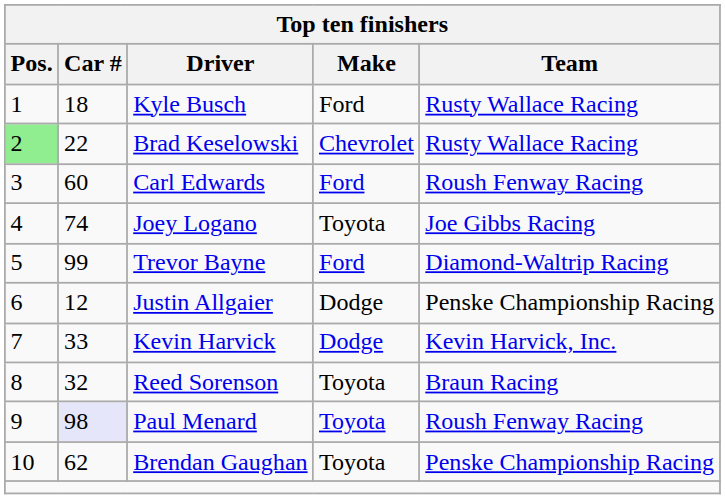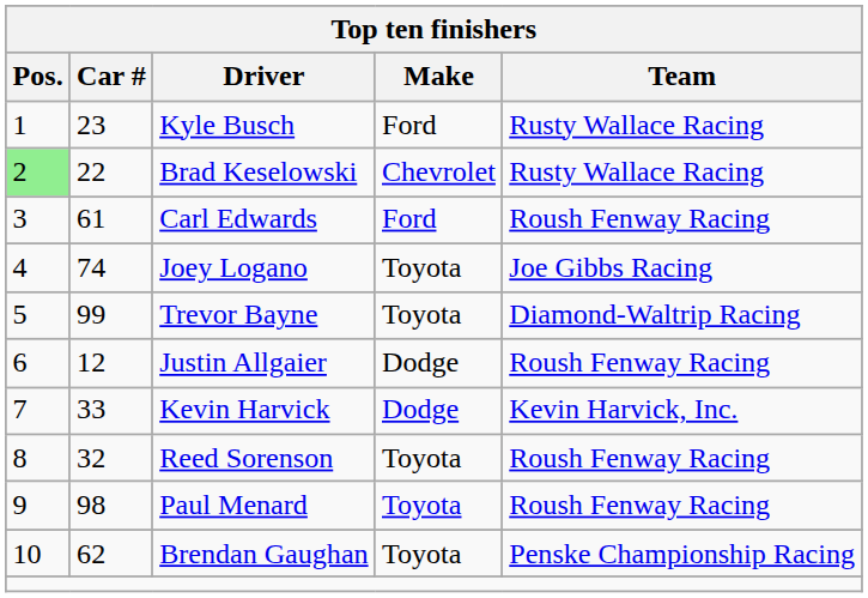 <table class="wikitable" style="font-size: 85%;">
 <tr>
 <th colspan=5 align=center>Top ten finishers</th>
 </tr>
 <tr>
 <th>Pos.</th>
 <th>Car #</th>
 <th>Driver</th>
 <th>Make</th>
 <th>Team</th>
 </tr>
 <tr>
 <td>1</td>
-<td>18</td>
+<td>23</td>
 <td><a href='#'>Kyle Busch</a></td>
 <td>Ford</td>
 <td><a href='#'>Rusty Wallace Racing</a></td>
 </tr>
 <tr>
 <td style="background: lightgreen;">2</td>
 <td>22</td>
 <td><a href='#'>Brad Keselowski</a></td>
 <td><a href='#'>Chevrolet</a></td>
 <td><a href='#'>Rusty Wallace Racing</a></td>
 </tr>
 <tr>
 <td>3</td>
-<td>60</td>
+<td>61</td>
 <td><a href='#'>Carl Edwards</a></td>
 <td><a href='#'>Ford</a></td>
 <td><a href='#'>Roush Fenway Racing</a></td>
 </tr>
 <tr>
 <td>4</td>
 <td>74</td>
 <td><a href='#'>Joey Logano</a></td>
 <td>Toyota</td>
 <td><a href='#'>Joe Gibbs Racing</a></td>
 </tr>
 <tr>
 <td>5</td>
 <td>99</td>
 <td><a href='#'>Trevor Bayne</a></td>
-<td><a href='#'>Ford</a></td>
+<td>Toyota</td>
 <td><a href='#'>Diamond-Waltrip Racing</a></td>
 </tr>
 <tr>
 <td>6</td>
 <td>12</td>
 <td><a href='#'>Justin Allgaier</a></td>
 <td>Dodge</td>
-<td>Penske Championship Racing</td>
+<td><a href='#'>Roush Fenway Racing</a></td>
 </tr>
 <tr>
 <td>7</td>
 <td>33</td>
 <td><a href='#'>Kevin Harvick</a></td>
 <td><a href='#'>Dodge</a></td>
 <td><a href='#'>Kevin Harvick, Inc.</a></td>
 </tr>
 <tr>
 <td>8</td>
 <td>32</td>
 <td><a href='#'>Reed Sorenson</a></td>
 <td>Toyota</td>
-<td><a href='#'>Braun Racing</a></td>
+<td><a href='#'>Roush Fenway Racing</a></td>
 </tr>
 <tr>
 <td>9</td>
-<td style="background: lavender;">98</td>
+<td>98</td>
 <td><a href='#'>Paul Menard</a></td>
 <td><a href='#'>Toyota</a></td>
 <td><a href='#'>Roush Fenway Racing</a></td>
 </tr>
 <tr>
 <td>10</td>
 <td>62</td>
 <td><a href='#'>Brendan Gaughan</a></td>
 <td>Toyota</td>
 <td><a href='#'>Penske Championship Racing</a></td>
 </tr>
 <tr>
 <td colspan=5 align=center></td>
 </tr>
 </table>
